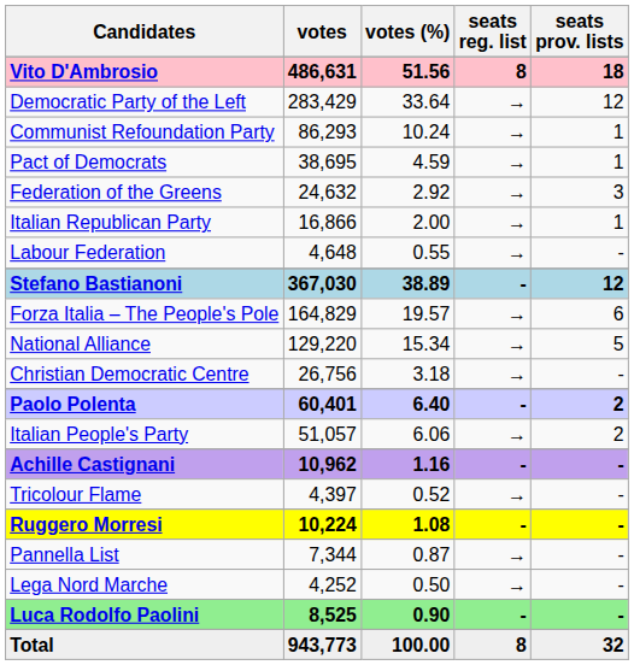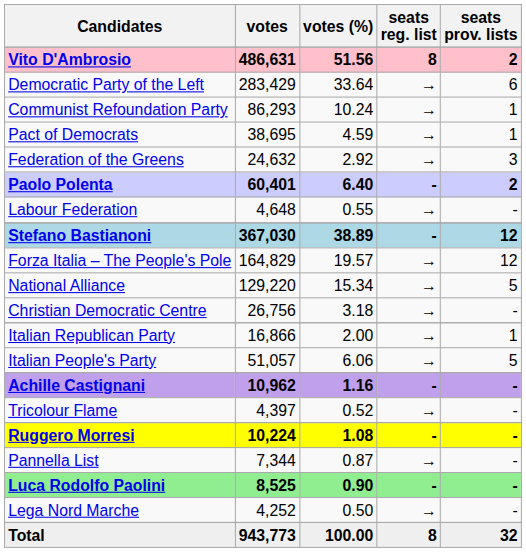 <table class="wikitable" style="font-size:95%">
 <tr bgcolor="EFEFEF">
 <th>Candidates</th>
 <th>votes</th>
 <th>votes (%)</th>
 <th>seats<br>reg. list</th>
 <th>seats<br>prov. lists</th>
 </tr>
 <tr>
 </tr>
 <tr bgcolor="pink">
 <td><strong><a href='#'>Vito D'Ambrosio</a></strong></td>
 <td align=right><strong>486,631</strong></td>
 <td align=right><strong>51.56</strong></td>
 <td align=right><strong>8</strong></td>
-<td align=right><strong>18</strong></td>
+<td align=right><strong>2</strong></td>
 </tr>
 <tr>
 <td><a href='#'>Democratic Party of the Left</a></td>
 <td align=right>283,429</td>
 <td align=right>33.64</td>
 <td align=right>→</td>
-<td align=right>12</td>
+<td align=right>6</td>
 </tr>
 <tr>
 <td><a href='#'>Communist Refoundation Party</a></td>
 <td align=right>86,293</td>
 <td align=right>10.24</td>
 <td align=right>→</td>
 <td align=right>1</td>
 </tr>
 <tr>
 <td><a href='#'>Pact of Democrats</a></td>
 <td align=right>38,695</td>
 <td align=right>4.59</td>
 <td align=right>→</td>
 <td align=right>1</td>
 </tr>
 <tr>
 <td><a href='#'>Federation of the Greens</a></td>
 <td align=right>24,632</td>
 <td align=right>2.92</td>
 <td align=right>→</td>
 <td align=right>3</td>
 </tr>
-<tr>
-<td><a href='#'>Italian Republican Party</a></td>
-<td align=right>16,866</td>
-<td align=right>2.00</td>
-<td align=right>→</td>
-<td align=right>1</td>
+<tr bgcolor="#CCCCFF">
+<td><strong><a href='#'>Paolo Polenta</a></strong></td>
+<td align=right><strong>60,401</strong></td>
+<td align=right><strong>6.40</strong></td>
+<td align=right><strong>-</strong></td>
+<td align=right><strong>2</strong></td>
 </tr>
 <tr>
 <td><a href='#'>Labour Federation</a></td>
 <td align=right>4,648</td>
 <td align=right>0.55</td>
 <td align=right>→</td>
 <td align=right>-</td>
 </tr>
 <tr>
 </tr>
 <tr bgcolor="lightblue">
 <td><strong><a href='#'>Stefano Bastianoni</a></strong></td>
 <td align=right><strong>367,030</strong></td>
 <td align=right><strong>38.89</strong></td>
 <td align=right><strong>-</strong></td>
 <td align=right><strong>12</strong></td>
 </tr>
 <tr>
 <td><a href='#'>Forza Italia – The People's Pole</a></td>
 <td align=right>164,829</td>
 <td align=right>19.57</td>
 <td align=right>→</td>
-<td align=right>6</td>
+<td align=right>12</td>
 </tr>
 <tr>
 <td><a href='#'>National Alliance</a></td>
 <td align=right>129,220</td>
 <td align=right>15.34</td>
 <td align=right>→</td>
 <td align=right>5</td>
 </tr>
 <tr>
 <td><a href='#'>Christian Democratic Centre</a></td>
 <td align=right>26,756</td>
 <td align=right>3.18</td>
 <td align=right>→</td>
 <td align=right>-</td>
 </tr>
 <tr>
 </tr>
-<tr bgcolor="#CCCCFF">
-<td><strong><a href='#'>Paolo Polenta</a></strong></td>
-<td align=right><strong>60,401</strong></td>
-<td align=right><strong>6.40</strong></td>
-<td align=right><strong>-</strong></td>
-<td align=right><strong>2</strong></td>
+<tr>
+<td><a href='#'>Italian Republican Party</a></td>
+<td align=right>16,866</td>
+<td align=right>2.00</td>
+<td align=right>→</td>
+<td align=right>1</td>
 </tr>
 <tr>
 <td><a href='#'>Italian People's Party</a></td>
 <td align=right>51,057</td>
 <td align=right>6.06</td>
 <td align=right>→</td>
-<td align=right>2</td>
+<td align=right>5</td>
 </tr>
 <tr>
 </tr>
 <tr bgcolor="coralred">
 <td><strong><a href='#'>Achille Castignani</a></strong></td>
 <td align=right><strong>10,962</strong></td>
 <td align=right><strong>1.16</strong></td>
 <td align=right><strong>-</strong></td>
 <td align=right><strong>-</strong></td>
 </tr>
 <tr>
 <td><a href='#'>Tricolour Flame</a></td>
 <td align=right>4,397</td>
 <td align=right>0.52</td>
 <td align=right>→</td>
 <td align=right>-</td>
 </tr>
 <tr>
 </tr>
 <tr bgcolor="yellow">
 <td><strong><a href='#'>Ruggero Morresi</a></strong></td>
 <td align=right><strong>10,224</strong></td>
 <td align=right><strong>1.08</strong></td>
 <td align=right><strong>-</strong></td>
 <td align=right><strong>-</strong></td>
 </tr>
 <tr>
 <td><a href='#'>Pannella List</a></td>
 <td align=right>7,344</td>
 <td align=right>0.87</td>
 <td align=right>→</td>
 <td align=right>-</td>
 </tr>
 <tr>
 </tr>
+<tr bgcolor="lightgreen">
+<td><strong><a href='#'>Luca Rodolfo Paolini</a></strong></td>
+<td align=right><strong>8,525</strong></td>
+<td align=right><strong>0.90</strong></td>
+<td align=right><strong>-</strong></td>
+<td align=right><strong>-</strong></td>
+</tr>
 <tr>
 <td><a href='#'>Lega Nord Marche</a></td>
 <td align=right>4,252</td>
 <td align=right>0.50</td>
 <td align=right>→</td>
 <td align=right>-</td>
-</tr>
-<tr bgcolor="lightgreen">
-<td><strong><a href='#'>Luca Rodolfo Paolini</a></strong></td>
-<td align=right><strong>8,525</strong></td>
-<td align=right><strong>0.90</strong></td>
-<td align=right><strong>-</strong></td>
-<td align=right><strong>-</strong></td>
 </tr>
 <tr>
 </tr>
 <tr bgcolor="EFEFEF">
 <td><strong>Total</strong></td>
 <td align=right><strong>943,773</strong></td>
 <td align=right><strong>100.00</strong></td>
 <td align=right><strong>8</strong></td>
 <td align=right><strong>32</strong></td>
 </tr>
 </table>
